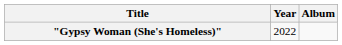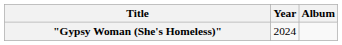 <table class="wikitable plainrowheaders" style="text-align:center;">
 <tr>
 <th style="width:23em;">Title</th>
 <th>Year</th>
 <th>Album</th>
 </tr>
 <tr>
 <th scope="row">"Gypsy Woman (She's Homeless)"<br></th>
-<td>2022</td>
+<td>2024</td>
 <td></td>
 </tr>
 </table>
